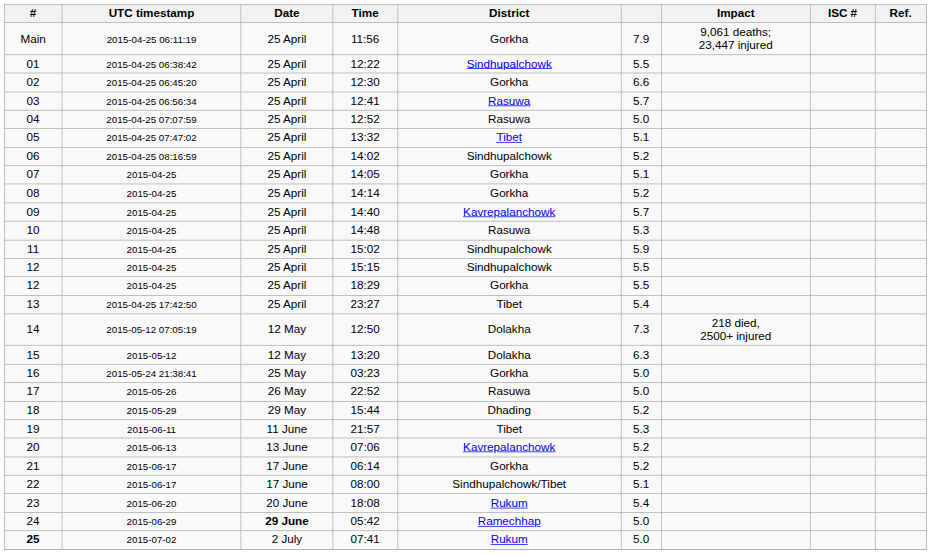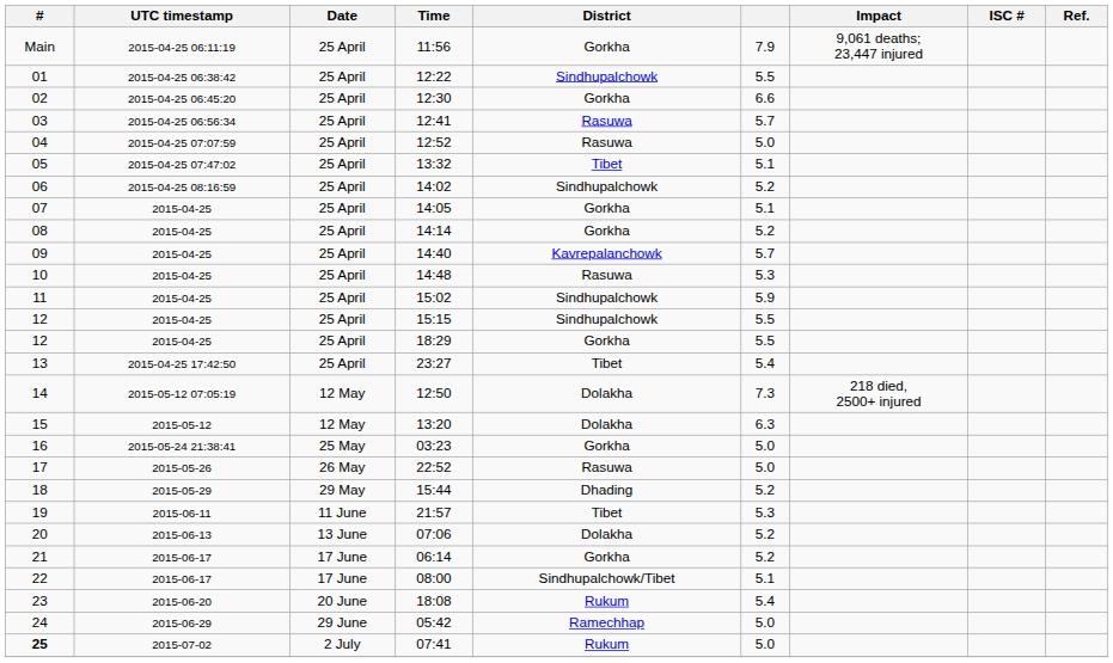 <table class="wikitable sortable" style="font-size: 100%; width:100%; text-align: center">
 <tr>
 <th class="unsortable">#</th>
 <th>UTC timestamp</th>
 <th>Date</th>
 <th>Time</th>
 <th>District</th>
 <th></th>
 <th>Impact</th>
 <th>ISC #</th>
 <th>Ref.</th>
 </tr>
 <tr>
 <td>Main</td>
 <td><small>2015-04-25 06:11:19</small></td>
 <td>25 April</td>
 <td>11:56</td>
 <td>Gorkha</td>
 <td>7.9</td>
 <td>9,061 deaths;<br>23,447 injured</td>
 <td></td>
 <td></td>
 </tr>
 <tr>
 <td>01</td>
 <td><small>2015-04-25 06:38:42 </small></td>
 <td>25 April</td>
 <td>12:22</td>
 <td><a href='#'>Sindhupalchowk</a></td>
 <td>5.5</td>
 <td></td>
 <td></td>
 <td></td>
 </tr>
 <tr>
 <td>02</td>
 <td><small>2015-04-25 06:45:20 </small></td>
 <td>25 April</td>
 <td>12:30</td>
 <td>Gorkha</td>
 <td>6.6</td>
 <td></td>
 <td></td>
 <td></td>
 </tr>
 <tr>
 <td>03</td>
 <td><small>2015-04-25 06:56:34</small></td>
 <td>25 April</td>
 <td>12:41</td>
 <td><a href='#'>Rasuwa</a></td>
 <td>5.7</td>
 <td></td>
 <td></td>
 <td></td>
 </tr>
 <tr>
 <td>04</td>
 <td><small>2015-04-25 07:07:59</small> </td>
 <td>25 April</td>
 <td>12:52</td>
 <td>Rasuwa</td>
 <td>5.0</td>
 <td></td>
 <td></td>
 <td></td>
 </tr>
 <tr>
 <td>05</td>
 <td><small>2015-04-25 07:47:02 </small></td>
 <td>25 April</td>
 <td>13:32</td>
 <td><a href='#'>Tibet</a></td>
 <td>5.1</td>
 <td></td>
 <td></td>
 <td></td>
 </tr>
 <tr>
 <td>06</td>
 <td><small>2015-04-25 08:16:59 </small></td>
 <td>25 April</td>
 <td>14:02</td>
 <td>Sindhupalchowk</td>
 <td>5.2</td>
 <td></td>
 <td></td>
 <td></td>
 </tr>
 <tr>
 <td>07</td>
 <td><small>2015-04-25  </small></td>
 <td>25 April</td>
 <td>14:05</td>
 <td>Gorkha</td>
 <td>5.1</td>
 <td></td>
 <td></td>
 <td></td>
 </tr>
 <tr>
 <td>08</td>
 <td><small>2015-04-25  </small></td>
 <td>25 April</td>
 <td>14:14</td>
 <td>Gorkha</td>
 <td>5.2</td>
 <td></td>
 <td></td>
 <td></td>
 </tr>
 <tr>
 <td>09</td>
 <td><small>2015-04-25  </small></td>
 <td>25 April</td>
 <td>14:40</td>
 <td><a href='#'>Kavrepalanchowk</a></td>
 <td>5.7</td>
 <td></td>
 <td></td>
 <td></td>
 </tr>
 <tr>
 <td>10</td>
 <td><small>2015-04-25  </small></td>
 <td>25 April</td>
 <td>14:48</td>
 <td>Rasuwa</td>
 <td>5.3</td>
 <td></td>
 <td></td>
 <td></td>
 </tr>
 <tr>
 <td>11</td>
 <td><small>2015-04-25  </small></td>
 <td>25 April</td>
 <td>15:02</td>
 <td>Sindhupalchowk</td>
 <td>5.9</td>
 <td></td>
 <td></td>
 <td></td>
 </tr>
 <tr>
 <td>12</td>
 <td><small>2015-04-25  </small></td>
 <td>25 April</td>
 <td>15:15</td>
 <td>Sindhupalchowk</td>
 <td>5.5</td>
 <td></td>
 <td></td>
 <td></td>
 </tr>
 <tr>
 <td>12</td>
 <td><small>2015-04-25  </small></td>
 <td>25 April</td>
 <td>18:29</td>
 <td>Gorkha</td>
 <td>5.5</td>
 <td></td>
 <td></td>
 <td></td>
 </tr>
 <tr>
 <td>13</td>
 <td><small>2015-04-25 17:42:50</small></td>
 <td>25 April</td>
 <td>23:27</td>
 <td>Tibet</td>
 <td>5.4</td>
 <td></td>
 <td></td>
 <td></td>
 </tr>
 <tr>
 <td>14</td>
 <td><small>2015-05-12 07:05:19 </small></td>
 <td>12 May</td>
 <td>12:50 </td>
 <td>Dolakha</td>
 <td>7.3  </td>
 <td>218 died,<br>2500+ injured</td>
 <td></td>
 <td></td>
 </tr>
 <tr>
 <td>15</td>
 <td><small>2015-05-12  </small></td>
 <td>12 May</td>
 <td>13:20</td>
 <td>Dolakha</td>
 <td>6.3</td>
 <td></td>
 <td></td>
 <td></td>
 </tr>
 <tr>
 <td>16</td>
 <td><small>2015-05-24 21:38:41 </small></td>
 <td>25 May</td>
 <td>03:23</td>
 <td>Gorkha</td>
 <td>5.0</td>
 <td></td>
 <td></td>
 <td></td>
 </tr>
 <tr>
 <td>17</td>
 <td><small>2015-05-26  </small></td>
 <td>26 May</td>
 <td>22:52</td>
 <td>Rasuwa</td>
 <td>5.0</td>
 <td></td>
 <td></td>
 <td></td>
 </tr>
 <tr>
 <td>18</td>
 <td><small>2015-05-29  </small></td>
 <td>29 May</td>
 <td>15:44</td>
 <td>Dhading</td>
 <td>5.2</td>
 <td></td>
 <td></td>
 <td></td>
 </tr>
 <tr>
 <td>19</td>
 <td><small>2015-06-11  </small></td>
 <td>11 June</td>
 <td>21:57</td>
 <td>Tibet</td>
 <td>5.3</td>
 <td></td>
 <td></td>
 <td></td>
 </tr>
 <tr>
 <td>20</td>
 <td><small>2015-06-13  </small></td>
 <td>13 June</td>
 <td>07:06</td>
-<td><a href='#'>Kavrepalanchowk</a></td>
+<td>Dolakha</td>
 <td>5.2</td>
 <td></td>
 <td></td>
 <td></td>
 </tr>
 <tr>
 <td>21</td>
 <td><small>2015-06-17  </small></td>
 <td>17 June</td>
 <td>06:14</td>
 <td>Gorkha</td>
 <td>5.2</td>
 <td></td>
 <td></td>
 <td></td>
 </tr>
 <tr>
 <td>22</td>
 <td><small>2015-06-17  </small></td>
 <td>17 June</td>
 <td>08:00</td>
 <td>Sindhupalchowk/Tibet</td>
 <td>5.1</td>
 <td></td>
 <td></td>
 <td></td>
 </tr>
 <tr>
 <td>23</td>
 <td><small>2015-06-20  </small></td>
 <td>20 June</td>
 <td>18:08</td>
 <td><a href='#'>Rukum</a></td>
 <td>5.4</td>
 <td></td>
 <td></td>
 <td></td>
 </tr>
 <tr>
 <td>24</td>
 <td><small>2015-06-29  </small></td>
-<td><strong>29 June</strong></td>
+<td>29 June</td>
 <td>05:42</td>
 <td><a href='#'>Ramechhap</a></td>
 <td>5.0</td>
 <td></td>
 <td></td>
 <td></td>
 </tr>
 <tr>
 <td><strong>25</strong></td>
 <td><small>2015-07-02  </small></td>
 <td>2 July</td>
 <td>07:41</td>
 <td><a href='#'>Rukum</a></td>
 <td>5.0</td>
 <td></td>
 <td></td>
 <td></td>
 </tr>
 <tr>
 </tr>
 </table>
